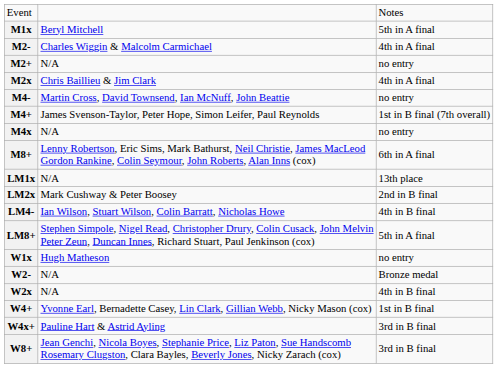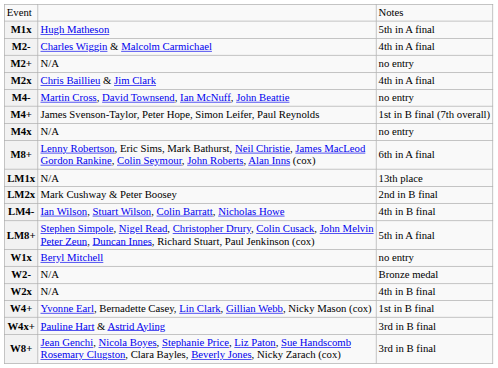 <table class="wikitable">
 <tr>
 <td>Event</td>
 <td></td>
 <td>Notes</td>
 </tr>
 <tr>
 <th>M1x</th>
-<td><a href='#'>Beryl Mitchell</a></td>
+<td><a href='#'>Hugh Matheson</a></td>
 <td>5th in A final</td>
 </tr>
 <tr>
 <th>M2-</th>
 <td><a href='#'>Charles Wiggin</a> & <a href='#'>Malcolm Carmichael</a></td>
 <td>4th in A final</td>
 </tr>
 <tr>
 <th>M2+</th>
 <td>N/A</td>
 <td>no entry</td>
 </tr>
 <tr>
 <th>M2x</th>
 <td><a href='#'>Chris Baillieu</a> & <a href='#'>Jim Clark</a></td>
 <td>4th in A final</td>
 </tr>
 <tr>
 <th>M4-</th>
 <td><a href='#'>Martin Cross</a>, <a href='#'>David Townsend</a>, <a href='#'>Ian McNuff</a>, <a href='#'>John Beattie</a></td>
 <td>no entry</td>
 </tr>
 <tr>
 <th>M4+</th>
 <td>James Svenson-Taylor, Peter Hope, Simon Leifer, Paul Reynolds</td>
 <td>1st in B final (7th overall)</td>
 </tr>
 <tr>
 <th>M4x</th>
 <td>N/A</td>
 <td>no entry</td>
 </tr>
 <tr>
 <th>M8+</th>
 <td><a href='#'>Lenny Robertson</a>, Eric Sims, Mark Bathurst, <a href='#'>Neil Christie</a>, <a href='#'>James MacLeod</a><br><a href='#'>Gordon Rankine</a>, <a href='#'>Colin Seymour</a>, <a href='#'>John Roberts</a>, <a href='#'>Alan Inns</a> (cox)</td>
 <td>6th in A final</td>
 </tr>
 <tr>
 <th>LM1x</th>
 <td>N/A</td>
 <td>13th place</td>
 </tr>
 <tr>
 <th>LM2x</th>
 <td>Mark Cushway & Peter Boosey</td>
 <td>2nd in B final</td>
 </tr>
 <tr>
 <th>LM4-</th>
 <td><a href='#'>Ian Wilson</a>, <a href='#'>Stuart Wilson</a>, <a href='#'>Colin Barratt</a>, <a href='#'>Nicholas Howe</a></td>
 <td>4th in B final</td>
 </tr>
 <tr>
 <th>LM8+</th>
 <td><a href='#'>Stephen Simpole</a>, <a href='#'>Nigel Read</a>, <a href='#'>Christopher Drury</a>, <a href='#'>Colin Cusack</a>, <a href='#'>John Melvin</a><br> <a href='#'>Peter Zeun</a>, <a href='#'>Duncan Innes</a>, Richard Stuart, Paul Jenkinson (cox)</td>
 <td>5th in A final</td>
 </tr>
 <tr>
 <th>W1x</th>
-<td><a href='#'>Hugh Matheson</a></td>
+<td><a href='#'>Beryl Mitchell</a></td>
 <td>no entry</td>
 </tr>
 <tr>
 <th>W2-</th>
 <td>N/A</td>
 <td>Bronze medal</td>
 </tr>
 <tr>
 <th>W2x</th>
 <td>N/A</td>
 <td>4th in B final</td>
 </tr>
 <tr>
 <th>W4+</th>
 <td><a href='#'>Yvonne Earl</a>, Bernadette Casey, <a href='#'>Lin Clark</a>, <a href='#'>Gillian Webb</a>, Nicky Mason (cox)</td>
 <td>1st in B final</td>
 </tr>
 <tr>
 <th>W4x+</th>
 <td><a href='#'>Pauline Hart</a> & <a href='#'>Astrid Ayling</a></td>
 <td>3rd in B final</td>
 </tr>
 <tr>
 <th>W8+</th>
 <td><a href='#'>Jean Genchi</a>, <a href='#'>Nicola Boyes</a>, <a href='#'>Stephanie Price</a>, <a href='#'>Liz Paton</a>, <a href='#'>Sue Handscomb</a><br> <a href='#'>Rosemary Clugston</a>, Clara Bayles, <a href='#'>Beverly Jones</a>, Nicky Zarach (cox)</td>
 <td>3rd in B final</td>
 </tr>
 </table>
